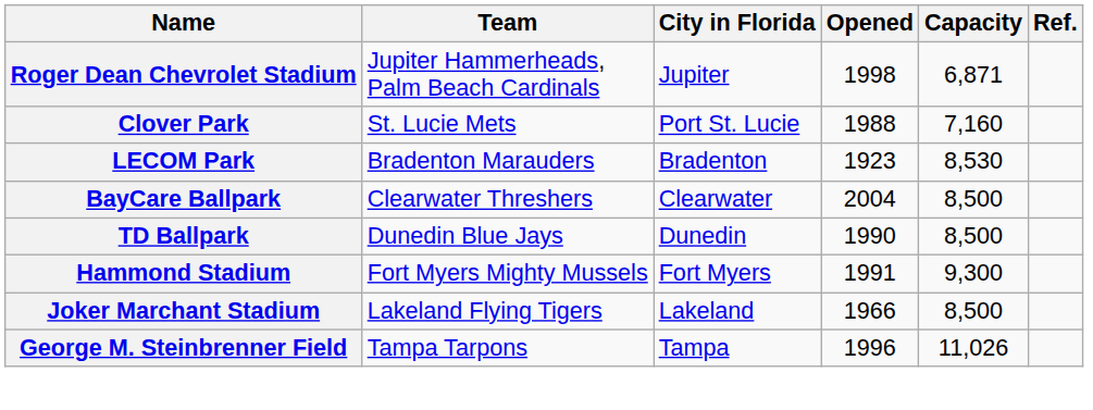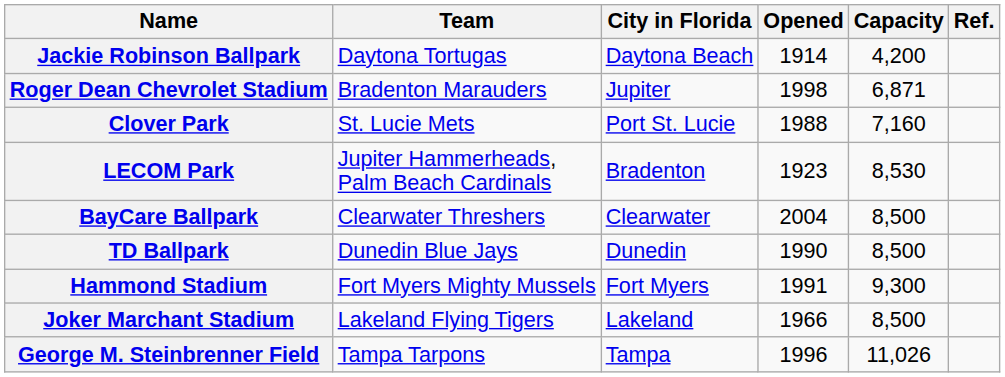 <table class="wikitable sortable plainrowheaders">
 <tr>
 <th>Name</th>
 <th>Team</th>
 <th>City in Florida</th>
 <th>Opened</th>
 <th data-sort-type="number">Capacity</th>
 <th class="unsortable">Ref.</th>
 </tr>
 <tr>
+<th scope="row"><a href='#'>Jackie Robinson Ballpark</a></th>
+<td><a href='#'>Daytona Tortugas</a></td>
+<td><a href='#'>Daytona Beach</a></td>
+<td style="text-align:center;">1914</td>
+<td style="text-align:center;">4,200</td>
+<td></td>
+</tr>
+<tr>
 <th scope="row"><a href='#'>Roger Dean Chevrolet Stadium</a></th>
-<td><a href='#'>Jupiter Hammerheads</a>,<br><a href='#'>Palm Beach Cardinals</a></td>
+<td><a href='#'>Bradenton Marauders</a></td>
 <td><a href='#'>Jupiter</a></td>
 <td style="text-align:center;">1998</td>
 <td style="text-align:center;">6,871</td>
 <td></td>
 </tr>
 <tr>
 <th scope="row"><a href='#'>Clover Park</a></th>
 <td><a href='#'>St. Lucie Mets</a></td>
 <td><a href='#'>Port St. Lucie</a></td>
 <td style="text-align:center;">1988</td>
 <td style="text-align:center;">7,160</td>
 <td></td>
 </tr>
 <tr>
 <th scope="row"><a href='#'>LECOM Park</a></th>
-<td><a href='#'>Bradenton Marauders</a></td>
+<td><a href='#'>Jupiter Hammerheads</a>,<br><a href='#'>Palm Beach Cardinals</a></td>
 <td><a href='#'>Bradenton</a></td>
 <td style="text-align:center;">1923</td>
 <td style="text-align:center;">8,530</td>
 <td></td>
 </tr>
 <tr>
 <th scope="row"><a href='#'>BayCare Ballpark</a></th>
 <td><a href='#'>Clearwater Threshers</a></td>
 <td><a href='#'>Clearwater</a></td>
 <td style="text-align:center;">2004</td>
 <td style="text-align:center;">8,500</td>
 <td></td>
 </tr>
 <tr>
 <th scope="row"><a href='#'>TD Ballpark</a></th>
 <td><a href='#'>Dunedin Blue Jays</a></td>
 <td><a href='#'>Dunedin</a></td>
 <td style="text-align:center;">1990</td>
 <td style="text-align:center;">8,500</td>
 <td></td>
 </tr>
 <tr>
 <th scope="row"><a href='#'>Hammond Stadium</a></th>
 <td><a href='#'>Fort Myers Mighty Mussels</a></td>
 <td><a href='#'>Fort Myers</a></td>
 <td style="text-align:center;">1991</td>
 <td style="text-align:center;">9,300</td>
 <td></td>
 </tr>
 <tr>
 <th scope="row"><a href='#'>Joker Marchant Stadium</a></th>
 <td><a href='#'>Lakeland Flying Tigers</a></td>
 <td><a href='#'>Lakeland</a></td>
 <td style="text-align:center;">1966</td>
 <td style="text-align:center;">8,500</td>
 <td></td>
 </tr>
 <tr>
 <th scope="row"><a href='#'>George M. Steinbrenner Field</a></th>
 <td><a href='#'>Tampa Tarpons</a></td>
 <td><a href='#'>Tampa</a></td>
 <td style="text-align:center;">1996</td>
 <td style="text-align:center;">11,026</td>
 <td></td>
 </tr>
 </table>
